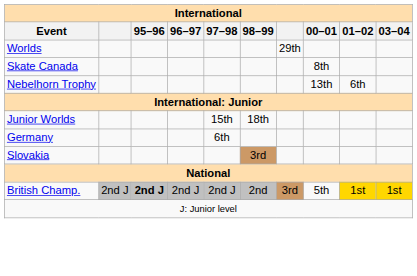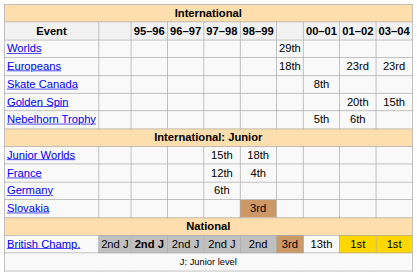 <table class="wikitable" style="text-align:center">
 <tr>
 <th style="background-color: #ffdead; " colspan=10 align=center>International</th>
 </tr>
 <tr>
 <th>Event</th>
 <th></th>
 <th>95–96</th>
 <th>96–97</th>
 <th>97–98</th>
 <th>98–99</th>
 <th></th>
 <th>00–01</th>
 <th>01–02</th>
 <th>03–04</th>
 </tr>
 <tr>
 <td align=left><a href='#'>Worlds</a></td>
 <td></td>
 <td></td>
 <td></td>
 <td></td>
 <td></td>
 <td>29th</td>
 <td></td>
 <td></td>
 <td></td>
 </tr>
 <tr>
+<td align=left><a href='#'>Europeans</a></td>
+<td></td>
+<td></td>
+<td></td>
+<td></td>
+<td></td>
+<td>18th</td>
+<td></td>
+<td>23rd</td>
+<td>23rd</td>
+</tr>
+<tr>
 <td align=left> <a href='#'>Skate Canada</a></td>
 <td></td>
 <td></td>
 <td></td>
 <td></td>
 <td></td>
 <td></td>
 <td>8th</td>
 <td></td>
 <td></td>
 </tr>
 <tr>
+<td align=left><a href='#'>Golden Spin</a></td>
+<td></td>
+<td></td>
+<td></td>
+<td></td>
+<td></td>
+<td></td>
+<td></td>
+<td>20th</td>
+<td>15th</td>
+</tr>
+<tr>
 <td align=left><a href='#'>Nebelhorn Trophy</a></td>
 <td></td>
 <td></td>
 <td></td>
 <td></td>
 <td></td>
 <td></td>
-<td>13th</td>
+<td>5th</td>
 <td>6th</td>
 <td></td>
 </tr>
 <tr>
 <th style="background-color: #ffdead; " colspan=10 align=center>International: Junior</th>
 </tr>
 <tr>
 <td align=left><a href='#'>Junior Worlds</a></td>
 <td></td>
 <td></td>
 <td></td>
 <td>15th</td>
 <td>18th</td>
+<td></td>
+<td></td>
+<td></td>
+<td></td>
+</tr>
+<tr>
+<td align=left> <a href='#'>France</a></td>
+<td></td>
+<td></td>
+<td></td>
+<td>12th</td>
+<td>4th</td>
 <td></td>
 <td></td>
 <td></td>
 <td></td>
 </tr>
 <tr>
 <td align=left> <a href='#'>Germany</a></td>
 <td></td>
 <td></td>
 <td></td>
 <td>6th</td>
 <td></td>
 <td></td>
 <td></td>
 <td></td>
 <td></td>
 </tr>
 <tr>
 <td align=left> <a href='#'>Slovakia</a></td>
 <td></td>
 <td></td>
 <td></td>
 <td></td>
 <td bgcolor=cc9966>3rd</td>
 <td></td>
 <td></td>
 <td></td>
 <td></td>
 </tr>
 <tr>
 <th style="background-color: #ffdead; " colspan=10 align=center>National</th>
 </tr>
 <tr>
 <td align=left><a href='#'>British Champ.</a></td>
 <td bgcolor=silver>2nd J</td>
 <td bgcolor=silver><strong>2nd J</strong></td>
 <td bgcolor=silver>2nd J</td>
 <td bgcolor=silver>2nd J</td>
 <td bgcolor=silver>2nd</td>
 <td bgcolor=cc9966>3rd</td>
-<td>5th</td>
+<td>13th</td>
 <td bgcolor=gold>1st</td>
 <td bgcolor=gold>1st</td>
 </tr>
 <tr>
 <td colspan=10 align=center><small> J: Junior level </small></td>
 </tr>
 </table>
